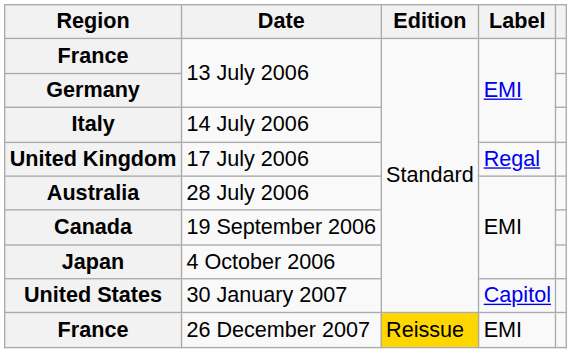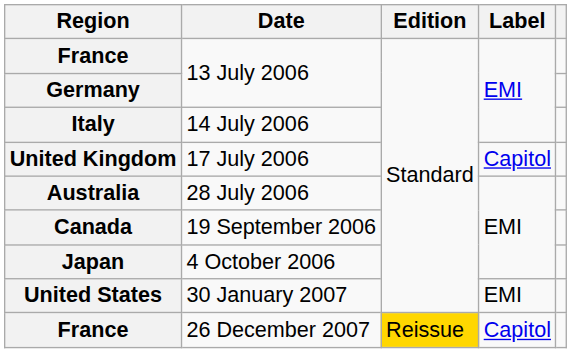 <table class="wikitable plainrowheaders">
 <tr>
 <th scope="col">Region</th>
 <th scope="col">Date</th>
 <th scope="col">Edition</th>
 <th scope="col">Label</th>
 <th scope="col"></th>
 </tr>
 <tr>
 <th scope="row">France</th>
 <td rowspan="2">13 July 2006</td>
 <td rowspan="8">Standard</td>
 <td rowspan="3"><a href='#'>EMI</a></td>
 <td align="center"></td>
 </tr>
 <tr>
 <th scope="row">Germany</th>
 <td align="center"></td>
 </tr>
 <tr>
 <th scope="row">Italy</th>
 <td>14 July 2006</td>
 <td align="center"></td>
 </tr>
 <tr>
 <th scope="row">United Kingdom</th>
 <td>17 July 2006</td>
-<td><a href='#'>Regal</a></td>
+<td><a href='#'>Capitol</a></td>
 <td align="center"></td>
 </tr>
 <tr>
 <th scope="row">Australia</th>
 <td>28 July 2006</td>
 <td rowspan="3">EMI</td>
 <td align="center"></td>
 </tr>
 <tr>
 <th scope="row">Canada</th>
 <td>19 September 2006</td>
 <td align="center"></td>
 </tr>
 <tr>
 <th scope="row">Japan</th>
 <td>4 October 2006</td>
 <td align="center"></td>
 </tr>
 <tr>
 <th scope="row">United States</th>
 <td>30 January 2007</td>
-<td><a href='#'>Capitol</a></td>
+<td>EMI</td>
 <td align="center"></td>
 </tr>
 <tr>
 <th scope="row">France</th>
 <td>26 December 2007</td>
 <td style="background: gold;">Reissue</td>
-<td>EMI</td>
+<td><a href='#'>Capitol</a></td>
 <td align="center"></td>
 </tr>
 </table>
